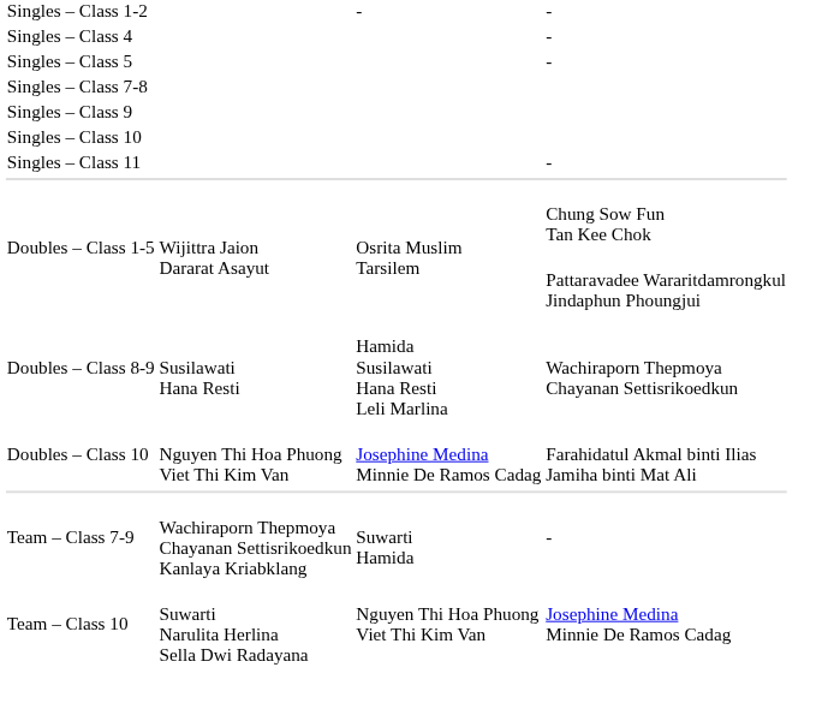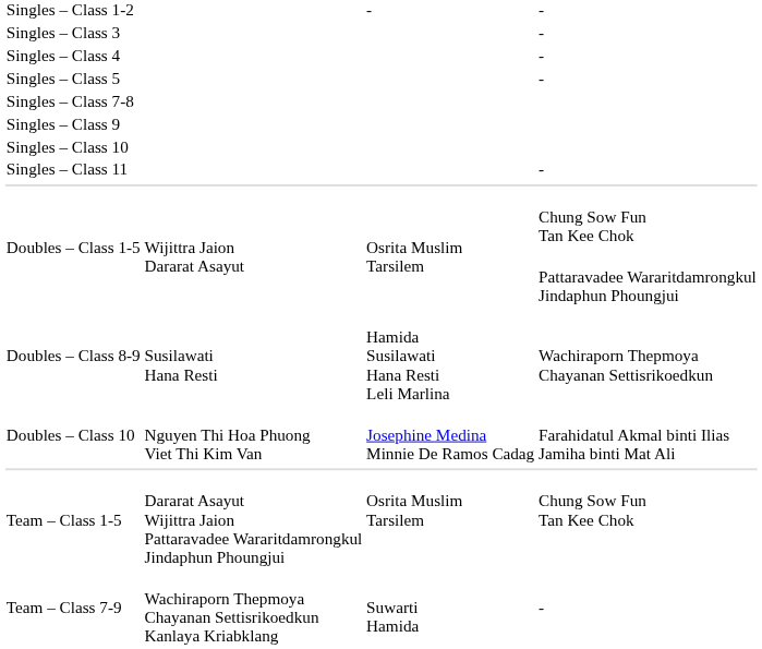 <table>
 <tr>
 <td>Singles – Class 1-2</td>
 <td></td>
 <td>-</td>
+<td>-</td>
+</tr>
+<tr>
+<td>Singles – Class 3</td>
+<td></td>
+<td></td>
 <td>-</td>
 </tr>
 <tr>
 <td>Singles – Class 4</td>
 <td></td>
 <td></td>
 <td>-</td>
 </tr>
 <tr>
 <td>Singles – Class 5</td>
 <td></td>
 <td></td>
 <td>-</td>
 </tr>
 <tr>
 <td rowspan=2>Singles – Class 7-8</td>
 <td rowspan=2></td>
 <td rowspan=2></td>
 <td></td>
 </tr>
 <tr>
 <td></td>
 </tr>
 <tr>
 <td rowspan=2>Singles – Class 9</td>
 <td rowspan=2></td>
 <td rowspan=2></td>
 <td></td>
 </tr>
 <tr>
 <td></td>
 </tr>
 <tr>
 <td rowspan=2>Singles – Class 10</td>
 <td rowspan=2></td>
 <td rowspan=2></td>
 <td></td>
 </tr>
 <tr>
 <td></td>
 </tr>
 <tr>
 <td>Singles – Class 11</td>
 <td></td>
 <td></td>
 <td>-</td>
 </tr>
 <tr>
 </tr>
 <tr bgcolor=#ddd>
 <td colspan=4></td>
 </tr>
 <tr>
 <td rowspan=2>Doubles – Class 1-5</td>
 <td rowspan=2><br>Wijittra Jaion<br>Dararat Asayut</td>
 <td rowspan=2><br>Osrita Muslim<br>Tarsilem</td>
 <td><br>Chung Sow Fun<br>Tan Kee Chok</td>
 </tr>
 <tr>
 <td><br>Pattaravadee Wararitdamrongkul<br>Jindaphun Phoungjui</td>
 </tr>
 <tr>
 <td>Doubles – Class 8-9</td>
 <td><br>Susilawati<br>Hana Resti</td>
 <td><br>Hamida<br>Susilawati<br>Hana Resti<br>Leli Marlina</td>
 <td><br>Wachiraporn Thepmoya<br>Chayanan Settisrikoedkun</td>
 </tr>
 <tr>
 <td>Doubles – Class 10</td>
 <td><br>Nguyen Thi Hoa Phuong<br>Viet Thi Kim Van</td>
 <td><br><a href='#'>Josephine Medina</a><br>Minnie De Ramos Cadag</td>
 <td><br>Farahidatul Akmal binti Ilias<br>Jamiha binti Mat Ali</td>
 </tr>
 <tr>
 </tr>
 <tr bgcolor=#ddd>
 <td colspan=4></td>
 </tr>
 <tr>
+<td>Team – Class 1-5</td>
+<td><br>Dararat Asayut<br>Wijittra Jaion<br>Pattaravadee Wararitdamrongkul<br>Jindaphun Phoungjui</td>
+<td valign=top><br>Osrita Muslim<br>Tarsilem</td>
+<td valign=top><br>Chung Sow Fun<br>Tan Kee Chok</td>
+</tr>
+<tr>
 <td>Team – Class 7-9</td>
 <td valign=top><br>Wachiraporn Thepmoya<br>Chayanan Settisrikoedkun<br>Kanlaya Kriabklang</td>
 <td><br>Suwarti<br>Hamida</td>
 <td>-</td>
 </tr>
-<tr>
-<td>Team – Class 10</td>
-<td><br>Suwarti<br>Narulita Herlina<br>Sella Dwi Radayana</td>
-<td valign=top><br>Nguyen Thi Hoa Phuong<br>Viet Thi Kim Van</td>
-<td valign=top><br><a href='#'>Josephine Medina</a><br>Minnie De Ramos Cadag</td>
-</tr>
 </table>
